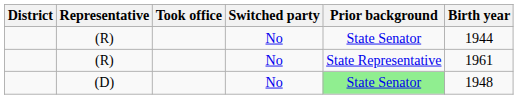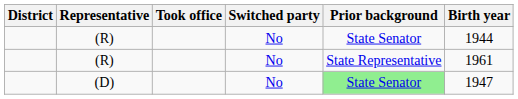 <table class="sortable wikitable" style="text-align:center">
 <tr>
 <th>District</th>
 <th>Representative</th>
 <th>Took office</th>
 <th>Switched party</th>
 <th>Prior background</th>
 <th>Birth year</th>
 </tr>
 <tr>
 <td></td>
 <td> (R)</td>
 <td></td>
 <td><a href='#'>No</a></td>
 <td><a href='#'>State Senator</a></td>
 <td>1944</td>
 </tr>
 <tr>
 <td></td>
 <td> (R)</td>
 <td></td>
 <td><a href='#'>No</a></td>
 <td><a href='#'>State Representative</a></td>
 <td>1961</td>
 </tr>
 <tr>
 <td></td>
 <td> (D)</td>
 <td></td>
 <td><a href='#'>No</a></td>
 <td style="background: lightgreen;"><a href='#'>State Senator</a></td>
-<td>1948</td>
+<td>1947</td>
 </tr>
 </table>
